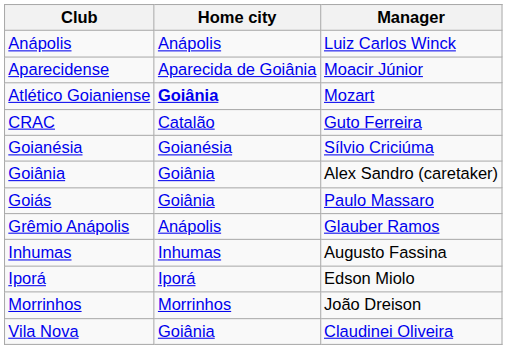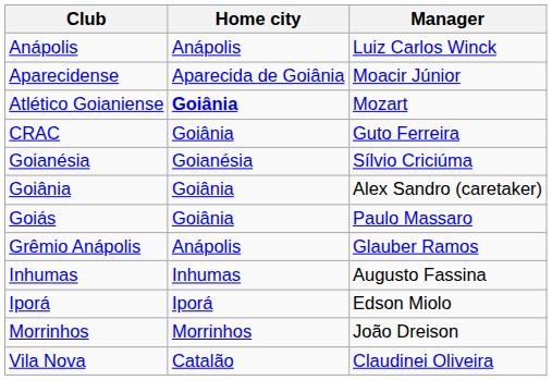 <table class="wikitable">
 <tr>
 <th>Club</th>
 <th>Home city</th>
 <th>Manager</th>
 </tr>
 <tr>
 <td><a href='#'>Anápolis</a></td>
 <td><a href='#'>Anápolis</a></td>
 <td><a href='#'>Luiz Carlos Winck</a></td>
 </tr>
 <tr>
 <td><a href='#'>Aparecidense</a></td>
 <td><a href='#'>Aparecida de Goiânia</a></td>
 <td><a href='#'>Moacir Júnior</a></td>
 </tr>
 <tr>
 <td><a href='#'>Atlético Goianiense</a></td>
 <td><strong><a href='#'>Goiânia</a></strong></td>
 <td><a href='#'>Mozart</a></td>
 </tr>
 <tr>
 <td><a href='#'>CRAC</a></td>
-<td><a href='#'>Catalão</a></td>
+<td><a href='#'>Goiânia</a></td>
 <td><a href='#'>Guto Ferreira</a></td>
 </tr>
 <tr>
 <td><a href='#'>Goianésia</a></td>
 <td><a href='#'>Goianésia</a></td>
 <td><a href='#'>Sílvio Criciúma</a></td>
 </tr>
 <tr>
 <td><a href='#'>Goiânia</a></td>
 <td><a href='#'>Goiânia</a></td>
 <td>Alex Sandro (caretaker)</td>
 </tr>
 <tr>
 <td><a href='#'>Goiás</a></td>
 <td><a href='#'>Goiânia</a></td>
 <td><a href='#'>Paulo Massaro</a></td>
 </tr>
 <tr>
 <td><a href='#'>Grêmio Anápolis</a></td>
 <td><a href='#'>Anápolis</a></td>
 <td><a href='#'>Glauber Ramos</a></td>
 </tr>
 <tr>
 <td><a href='#'>Inhumas</a></td>
 <td><a href='#'>Inhumas</a></td>
 <td>Augusto Fassina</td>
 </tr>
 <tr>
 <td><a href='#'>Iporá</a></td>
 <td><a href='#'>Iporá</a></td>
 <td>Edson Miolo</td>
 </tr>
 <tr>
 <td><a href='#'>Morrinhos</a></td>
 <td><a href='#'>Morrinhos</a></td>
 <td>João Dreison</td>
 </tr>
 <tr>
 <td><a href='#'>Vila Nova</a></td>
-<td><a href='#'>Goiânia</a></td>
+<td><a href='#'>Catalão</a></td>
 <td><a href='#'>Claudinei Oliveira</a></td>
 </tr>
 </table>
